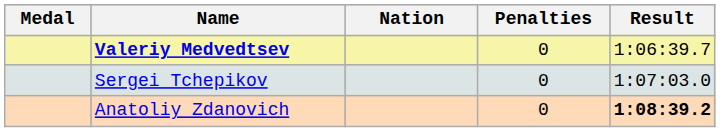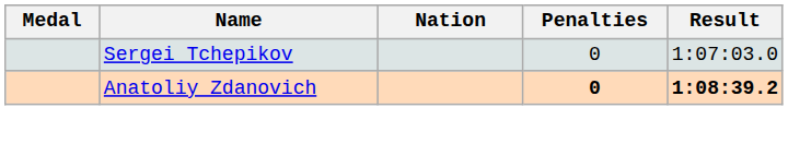 <table class=wikitable style="border:1px solid #AAAAAA;font-size:90%">
 <tr bgcolor="#E4E4E4">
 <th style="border-bottom:1px solid #AAAAAA" width=50>Medal</th>
 <th style="border-bottom:1px solid #AAAAAA" width=160>Name</th>
 <th style="border-bottom:1px solid #AAAAAA" width=80>Nation</th>
 <th style="border-bottom:1px solid #AAAAAA" width=80>Penalties</th>
 <th style="border-bottom:1px solid #AAAAAA" width=60>Result</th>
-</tr>
-<tr bgcolor="#F7F6A8">
-<td align="center"></td>
-<td><strong><a href='#'>Valeriy Medvedtsev</a></strong></td>
-<td align="center"></td>
-<td align="center">0</td>
-<td align="right">1:06:39.7</td>
 </tr>
 <tr bgcolor="#DCE5E5">
 <td align="center"></td>
 <td><a href='#'>Sergei Tchepikov</a></td>
 <td align="center"></td>
 <td align="center">0</td>
 <td align="right">1:07:03.0</td>
 </tr>
 <tr bgcolor="#FFDAB9">
 <td align="center"></td>
 <td><a href='#'>Anatoliy Zdanovich</a></td>
 <td align="center"></td>
-<td align="center">0</td>
+<td align="center"><strong>0</strong></td>
 <td align="right"><strong>1:08:39.2</strong></td>
 </tr>
 </table>
